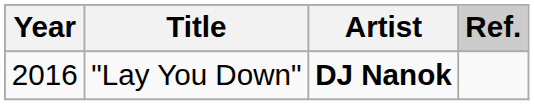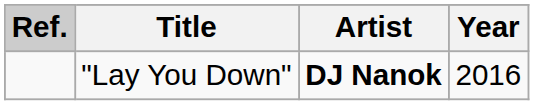 <table class="wikitable">
 <tr style="background:#ccc; text-align:center;">
-<th>Year</th>
+<td><strong>Ref.</strong></td>
 <th>Title</th>
 <th>Artist</th>
-<td><strong>Ref.</strong></td>
+<th>Year</th>
 </tr>
 <tr>
-<td>2016</td>
+<td></td>
 <td>"Lay You Down"</td>
 <td><strong>DJ Nanok</strong></td>
-<td></td>
+<td>2016</td>
 </tr>
 </table>
